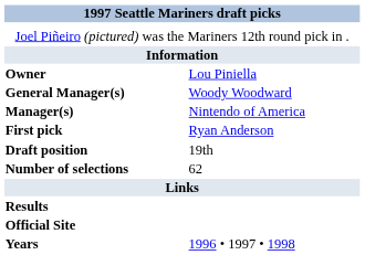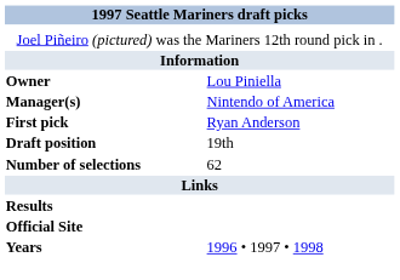 <table class="toccolours" style="float: right; clear: right; margin: 0 0 1em 1em; width: 26em;">
 <tr style="text-align:center;">
 <th colspan="2" style="text-align: center; background-color: LightSteelBlue;">1997 Seattle Mariners draft picks</th>
 </tr>
 <tr>
 <td colspan="2" style="text-align: center"></td>
 </tr>
 <tr>
 <td colspan="2" style="text-align: center"><a href='#'>Joel Piñeiro</a> <em>(pictured)</em> was the Mariners 12th round pick in .</td>
 </tr>
 <tr>
 <th style="background: #E0E7EF;" colspan="2">Information</th>
 </tr>
 <tr>
 <td><strong>Owner</strong></td>
 <td><a href='#'>Lou Piniella</a></td>
-</tr>
-<tr>
-<td style="vertical-align: top;"><strong>General Manager(s)</strong></td>
-<td><a href='#'>Woody Woodward</a></td>
 </tr>
 <tr>
 <td style="vertical-align: top;"><strong>Manager(s)</strong></td>
 <td><a href='#'>Nintendo of America</a></td>
 </tr>
 <tr>
 <td style="vertical-align: top;"><strong>First pick</strong></td>
 <td><a href='#'>Ryan Anderson</a></td>
 </tr>
 <tr>
 <td style="vertical-align: top;"><strong>Draft position</strong></td>
 <td>19th</td>
 </tr>
 <tr>
 <td style="vertical-align: middle;"><strong>Number of selections</strong></td>
 <td>62</td>
 </tr>
 <tr>
 <th style="background: #E0E7EF;" colspan="2">Links</th>
 </tr>
 <tr>
 <td style="vertical-align: top;"><strong>Results</strong></td>
 <td></td>
 </tr>
 <tr>
 <td style="vertical-align: top;"><strong>Official Site</strong></td>
 <td></td>
 </tr>
 <tr>
 <td style="vertical-align: top;"><strong>Years</strong></td>
 <td><a href='#'>1996</a> • 1997 • <a href='#'>1998</a></td>
 </tr>
 </table>
